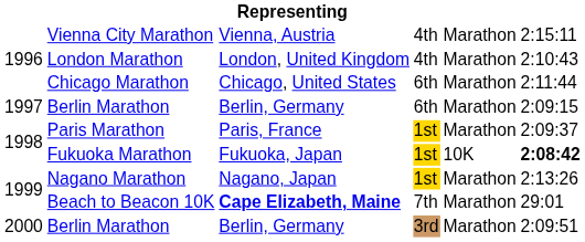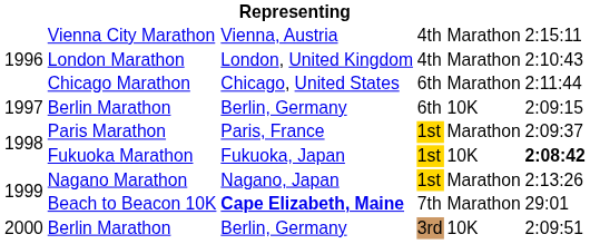 <table>
 <tr>
 <th colspan="6">Representing </th>
 </tr>
 <tr>
 <td rowspan=3>1996</td>
 <td><a href='#'>Vienna City Marathon</a></td>
 <td><a href='#'>Vienna, Austria</a></td>
 <td>4th</td>
 <td>Marathon</td>
 <td>2:15:11</td>
 </tr>
 <tr>
 <td><a href='#'>London Marathon</a></td>
 <td><a href='#'>London</a>, <a href='#'>United Kingdom</a></td>
 <td>4th</td>
 <td>Marathon</td>
 <td>2:10:43</td>
 </tr>
 <tr>
 <td><a href='#'>Chicago Marathon</a></td>
 <td><a href='#'>Chicago</a>, <a href='#'>United States</a></td>
 <td>6th</td>
 <td>Marathon</td>
 <td>2:11:44</td>
 </tr>
 <tr>
 <td>1997</td>
 <td><a href='#'>Berlin Marathon</a></td>
 <td><a href='#'>Berlin, Germany</a></td>
 <td>6th</td>
-<td>Marathon</td>
+<td>10K</td>
 <td>2:09:15</td>
 </tr>
 <tr>
 <td rowspan=2>1998</td>
 <td><a href='#'>Paris Marathon</a></td>
 <td><a href='#'>Paris, France</a></td>
 <td bgcolor="gold">1st</td>
 <td>Marathon</td>
 <td>2:09:37</td>
 </tr>
 <tr>
 <td><a href='#'>Fukuoka Marathon</a></td>
 <td><a href='#'>Fukuoka, Japan</a></td>
 <td bgcolor="gold">1st</td>
 <td>10K</td>
 <td><strong>2:08:42</strong></td>
 </tr>
 <tr>
 <td rowspan=2>1999</td>
 <td><a href='#'>Nagano Marathon</a></td>
 <td><a href='#'>Nagano, Japan</a></td>
 <td bgcolor="gold">1st</td>
 <td>Marathon</td>
 <td>2:13:26</td>
 </tr>
 <tr>
 <td><a href='#'>Beach to Beacon 10K</a></td>
 <td><strong><a href='#'>Cape Elizabeth, Maine</a></strong></td>
 <td>7th</td>
 <td>Marathon</td>
 <td>29:01</td>
 </tr>
 <tr>
 <td>2000</td>
 <td><a href='#'>Berlin Marathon</a></td>
 <td><a href='#'>Berlin, Germany</a></td>
 <td bgcolor="cc9966">3rd</td>
-<td>Marathon</td>
+<td>10K</td>
 <td>2:09:51</td>
 </tr>
 <tr>
 </tr>
 </table>
